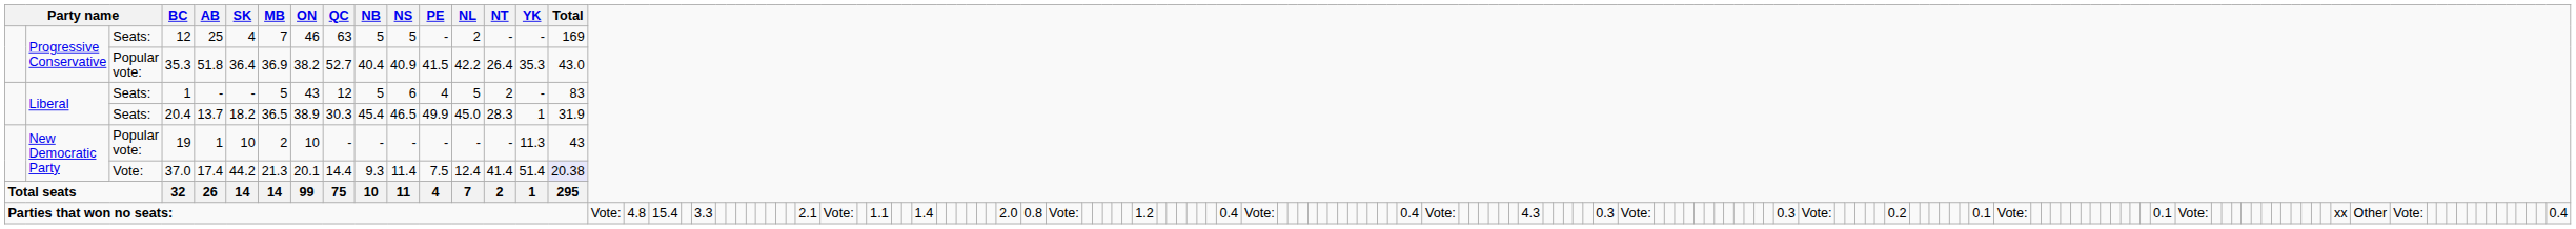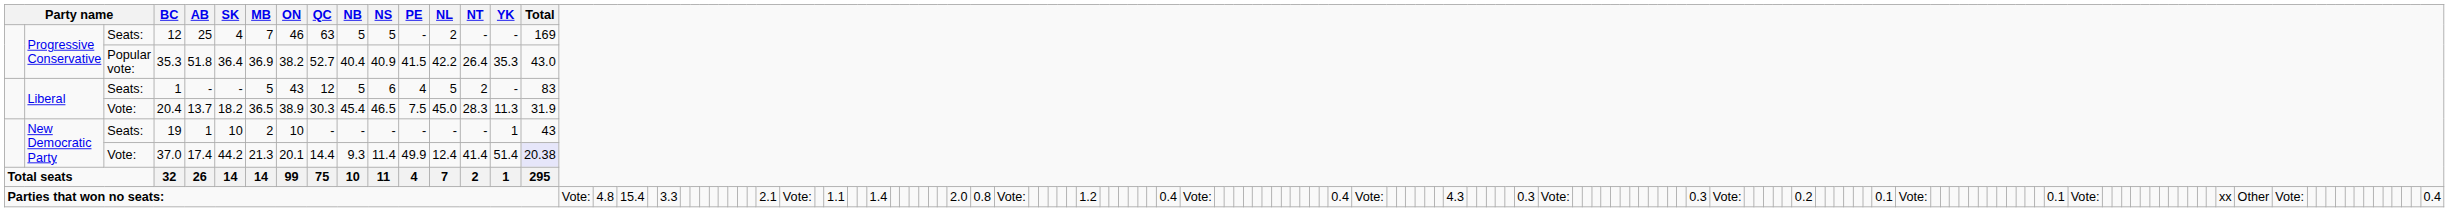 <table class="wikitable" style="font-size:90%; width:690px;">
 <tr>
 <th style="text-align:center;" colspan=3>Party name</th>
 <th align="center"><a href='#'>BC</a></th>
 <th align="center"><a href='#'>AB</a></th>
 <th align="center"><a href='#'>SK</a></th>
 <th align="center"><a href='#'>MB</a></th>
 <th align="center"><a href='#'>ON</a></th>
 <th align="center"><a href='#'>QC</a></th>
 <th align="center"><a href='#'>NB</a></th>
 <th align="center"><a href='#'>NS</a></th>
 <th align="center"><a href='#'>PE</a></th>
 <th align="center"><a href='#'>NL</a></th>
 <th align="center"><a href='#'>NT</a></th>
 <th align="center"><a href='#'>YK</a></th>
 <th align="center">Total</th>
 </tr>
 <tr>
 <td rowspan=2 >    </td>
 <td rowspan=2><a href='#'>Progressive Conservative</a></td>
 <td>Seats:</td>
 <td align="right">12 </td>
 <td align="right">25 </td>
 <td align="right">4 </td>
 <td align="right">7 </td>
 <td align="right">46 </td>
 <td align="right">63 </td>
 <td align="right">5 </td>
 <td align="right">5</td>
 <td align="right">-</td>
 <td align="right">2 </td>
 <td align="right">-</td>
 <td align="right">- </td>
 <td align="right">169 </td>
 </tr>
 <tr>
 <td>Popular vote:</td>
 <td align="right">35.3 </td>
 <td align="right">51.8 </td>
 <td align="right">36.4 </td>
 <td align="right">36.9 </td>
 <td align="right">38.2 </td>
 <td align="right">52.7 </td>
 <td align="right">40.4 </td>
 <td align="right">40.9 </td>
 <td align="right">41.5 </td>
 <td align="right">42.2 </td>
 <td align="right">26.4 </td>
 <td align="right">35.3 </td>
 <td align="right">43.0 </td>
 </tr>
 <tr>
 <td rowspan=2 >    </td>
 <td rowspan=2><a href='#'>Liberal</a></td>
 <td>Seats:</td>
 <td align="right">1 </td>
 <td align="right">-</td>
 <td align="right">- </td>
 <td align="right">5 </td>
 <td align="right">43 </td>
 <td align="right">12 </td>
 <td align="right">5 </td>
 <td align="right">6 </td>
 <td align="right">4 </td>
 <td align="right">5 </td>
 <td align="right">2 </td>
 <td align="right">-</td>
 <td align="right">83 </td>
 </tr>
 <tr>
-<td>Seats:</td>
+<td>Vote:</td>
 <td align="right">20.4 </td>
 <td align="right">13.7 </td>
 <td align="right">18.2 </td>
 <td align="right">36.5 </td>
 <td align="right">38.9 </td>
 <td align="right">30.3 </td>
 <td align="right">45.4 </td>
 <td align="right">46.5 </td>
-<td align="right">49.9 </td>
+<td align="right">7.5 </td>
 <td align="right">45.0 </td>
 <td align="right">28.3 </td>
-<td align="right">1 </td>
+<td align="right">11.3 </td>
 <td align="right">31.9 </td>
 </tr>
 <tr>
 <td rowspan=2 >    </td>
 <td rowspan=2><a href='#'>New Democratic Party</a></td>
-<td>Popular vote:</td>
+<td>Seats:</td>
 <td align="right">19 </td>
 <td align="right">1 </td>
 <td align="right">10 </td>
 <td align="right">2 </td>
 <td align="right">10 </td>
 <td align="right">- </td>
 <td align="right">- </td>
 <td align="right">- </td>
 <td align="right">- </td>
 <td align="right">- </td>
 <td align="right">- </td>
-<td align="right">11.3 </td>
+<td align="right">1 </td>
 <td align="right">43 </td>
 </tr>
 <tr>
 <td>Vote:</td>
 <td align="right">37.0 </td>
 <td align="right">17.4 </td>
 <td align="right">44.2 </td>
 <td align="right">21.3 </td>
 <td align="right">20.1 </td>
 <td align="right">14.4 </td>
 <td align="right">9.3 </td>
 <td align="right">11.4 </td>
-<td align="right">7.5 </td>
+<td align="right">49.9 </td>
 <td align="right">12.4 </td>
 <td align="right">41.4 </td>
 <td align="right">51.4 </td>
 <td align="right" style="background: lavender;">20.38 </td>
 </tr>
 <tr>
 <td colspan=3><strong>Total seats</strong></td>
 <th align="right">32 </th>
 <th align="right">26 </th>
 <th align="right">14 </th>
 <th align="right">14 </th>
 <th align="right">99 </th>
 <th align="right">75 </th>
 <th align="right">10 </th>
 <th align="right">11 </th>
 <th align="right">4 </th>
 <th align="right">7 </th>
 <th align="right">2 </th>
 <th align="right">1 </th>
 <th align="right">295 </th>
 </tr>
 <tr>
 <td colspan=16><strong>Parties that won no seats:</strong><br></td>
 <td>Vote:</td>
 <td align="right">4.8 </td>
 <td align="right">15.4 </td>
 <td align="right">  </td>
 <td align="right">3.3 </td>
 <td align="right">  </td>
 <td align="right">  </td>
 <td align="right">  </td>
 <td align="right">  </td>
 <td align="right">  </td>
 <td align="right">  </td>
 <td align="right">  </td>
 <td align="right">  </td>
 <td align="right">2.1 <br></td>
 <td>Vote:</td>
 <td align="right">  </td>
 <td align="right">1.1 </td>
 <td align="right">  </td>
 <td align="right">  </td>
 <td align="right">1.4 </td>
 <td align="right">  </td>
 <td align="right">  </td>
 <td align="right">  </td>
 <td align="right">  </td>
 <td align="right">  </td>
 <td align="right">  </td>
 <td align="right">2.0 </td>
 <td align="right">0.8 <br></td>
 <td>Vote:</td>
 <td align="right">  </td>
 <td align="right">  </td>
 <td align="right">  </td>
 <td align="right">  </td>
 <td align="right">  </td>
 <td align="right">1.2 </td>
 <td align="right">  </td>
 <td align="right">  </td>
 <td align="right">  </td>
 <td align="right">  </td>
 <td align="right">  </td>
 <td align="right">  </td>
 <td align="right">0.4 <br></td>
 <td>Vote:</td>
 <td align="right">  </td>
 <td align="right">  </td>
 <td align="right">  </td>
 <td align="right">  </td>
 <td align="right">  </td>
 <td align="right">  </td>
 <td align="right">  </td>
 <td align="right">  </td>
 <td align="right">  </td>
 <td align="right">  </td>
 <td align="right">  </td>
 <td align="right">  </td>
 <td align="right">0.4 <br></td>
 <td>Vote:</td>
 <td align="right">  </td>
 <td align="right">  </td>
 <td align="right">  </td>
 <td align="right">  </td>
 <td align="right">  </td>
 <td align="right">  </td>
 <td align="right">4.3 </td>
 <td align="right">  </td>
 <td align="right">  </td>
 <td align="right">  </td>
 <td align="right">  </td>
 <td align="right">  </td>
 <td align="right">0.3 <br></td>
 <td>Vote:</td>
 <td align="right">  </td>
 <td align="right">  </td>
 <td align="right">  </td>
 <td align="right">  </td>
 <td align="right">  </td>
 <td align="right">  </td>
 <td align="right">  </td>
 <td align="right">  </td>
 <td align="right">  </td>
 <td align="right">  </td>
 <td align="right">  </td>
 <td align="right">  </td>
 <td align="right">0.3 <br></td>
 <td>Vote:</td>
 <td align="right">  </td>
 <td align="right">  </td>
 <td align="right">  </td>
 <td align="right">  </td>
 <td align="right">  </td>
 <td align="right">0.2 </td>
 <td align="right">  </td>
 <td align="right">  </td>
 <td align="right">  </td>
 <td align="right">  </td>
 <td align="right">  </td>
 <td align="right">  </td>
 <td align="right">0.1 <br></td>
 <td>Vote:</td>
 <td align="right">  </td>
 <td align="right">  </td>
 <td align="right">  </td>
 <td align="right">  </td>
 <td align="right">  </td>
 <td align="right">  </td>
 <td align="right">  </td>
 <td align="right">  </td>
 <td align="right">  </td>
 <td align="right">  </td>
 <td align="right">  </td>
 <td align="right">  </td>
 <td align="right">0.1 <br></td>
 <td>Vote:</td>
 <td align="right">  </td>
 <td align="right">  </td>
 <td align="right">  </td>
 <td align="right">  </td>
 <td align="right">  </td>
 <td align="right">  </td>
 <td align="right">  </td>
 <td align="right">  </td>
 <td align="right">  </td>
 <td align="right">  </td>
 <td align="right">  </td>
 <td align="right">  </td>
 <td align="right">xx <br></td>
 <td>Other</td>
 <td>Vote:</td>
 <td align="right">  </td>
 <td align="right">  </td>
 <td align="right">  </td>
 <td align="right">  </td>
 <td align="right">  </td>
 <td align="right">  </td>
 <td align="right">  </td>
 <td align="right">  </td>
 <td align="right">  </td>
 <td align="right">  </td>
 <td align="right">  </td>
 <td align="right">  </td>
 <td align="right">0.4 </td>
 </tr>
 </table>
